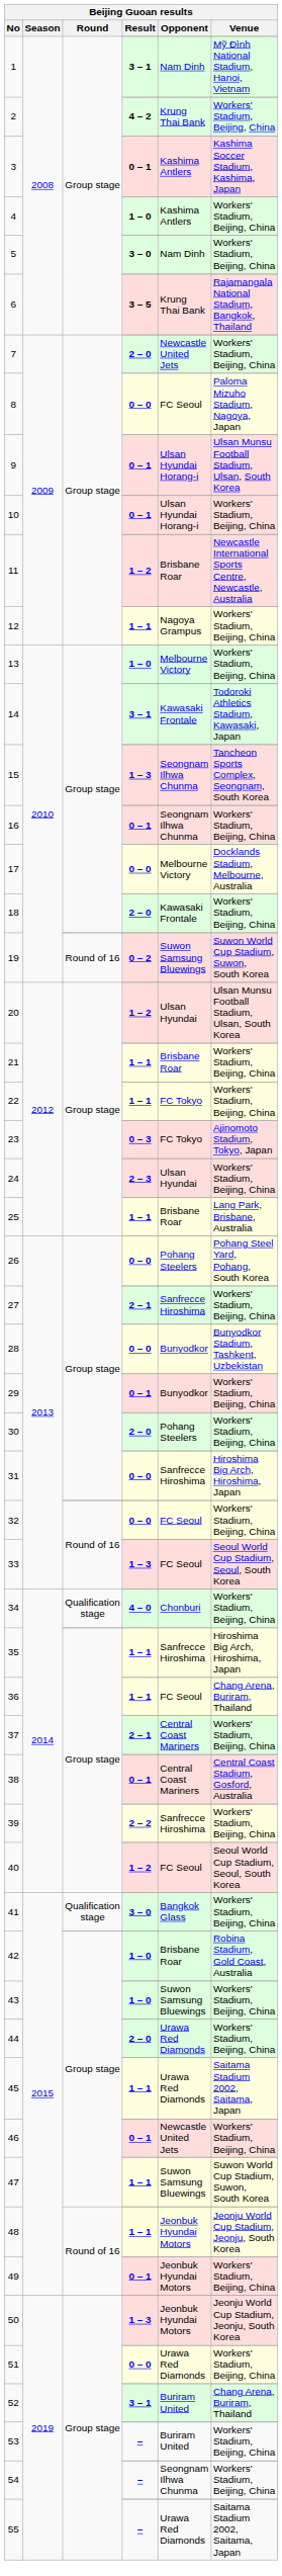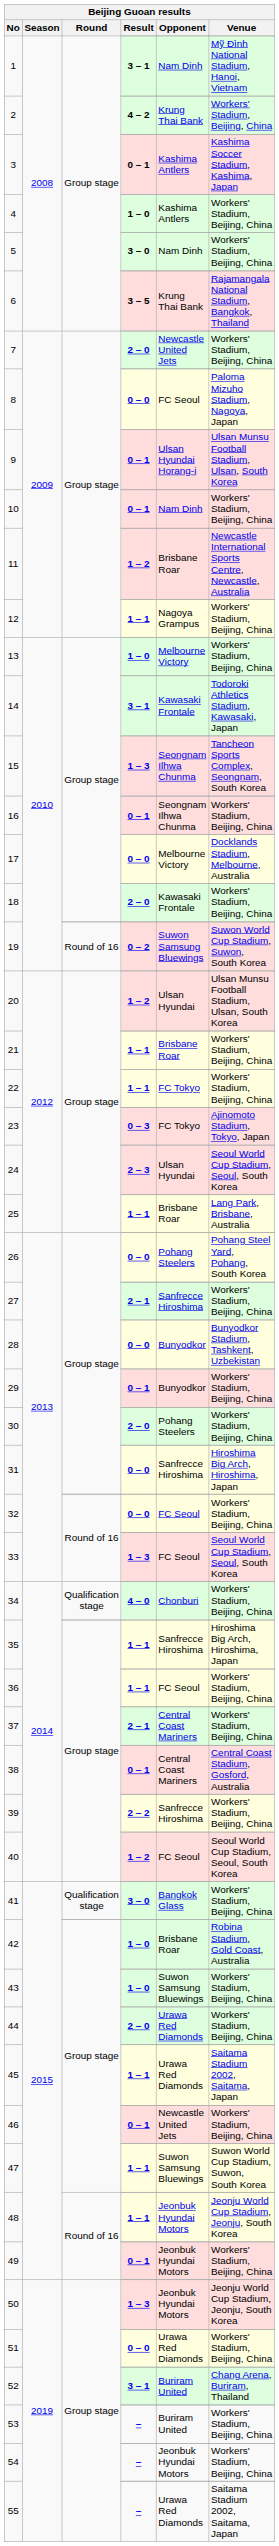 <table width=70% class="wikitable sortable collapsible collapsed" style="text-align:">
 <tr>
 <th colspan=6>Beijing Guoan results</th>
 </tr>
 <tr>
 <th width=5%>No</th>
 <th width=7%>Season</th>
 <th width=12%>Round</th>
 <th width=8%>Result</th>
 <th width=20%>Opponent</th>
 <th width=40%>Venue</th>
 </tr>
 <tr>
 <td rowspan=2 align=center>1</td>
 <td rowspan=12 align=center><a href='#'>2008</a></td>
 <td rowspan=12 align=center>Group stage</td>
 </tr>
 <tr bgcolor=#ddffdd>
 <td align=center><strong>3 – 1</strong></td>
 <td> <a href='#'>Nam Dinh</a></td>
 <td><a href='#'>Mỹ Đình National Stadium</a>, <a href='#'>Hanoi</a>, <a href='#'>Vietnam</a></td>
 </tr>
 <tr>
 <td rowspan=2 align=center>2</td>
 </tr>
 <tr bgcolor=#ddffdd>
 <td align=center><strong>4 – 2</strong></td>
 <td> <a href='#'>Krung Thai Bank</a></td>
 <td><a href='#'>Workers' Stadium</a>, <a href='#'>Beijing</a>, <a href='#'>China</a></td>
 </tr>
 <tr>
 <td rowspan=2 style="text-align:center;">3</td>
 </tr>
 <tr bgcolor=#ffdddd>
 <td align=center><strong>0 – 1</strong></td>
 <td> <a href='#'>Kashima Antlers</a></td>
 <td><a href='#'>Kashima Soccer Stadium</a>, <a href='#'>Kashima</a>, <a href='#'>Japan</a></td>
 </tr>
 <tr>
 <td rowspan=2 style="text-align:center;">4</td>
 </tr>
 <tr bgcolor=#ddffdd>
 <td align=center><strong>1 – 0</strong></td>
 <td> Kashima Antlers</td>
 <td>Workers' Stadium, Beijing, China</td>
 </tr>
 <tr>
 <td rowspan=2 style="text-align:center;">5</td>
 </tr>
 <tr bgcolor=#ddffdd>
 <td align=center><strong>3 – 0</strong></td>
 <td> Nam Dinh</td>
 <td>Workers' Stadium, Beijing, China</td>
 </tr>
 <tr>
 <td rowspan=2 style="text-align:center;">6</td>
 </tr>
 <tr bgcolor=#ffdddd>
 <td align=center><strong>3 – 5</strong></td>
 <td> Krung Thai Bank</td>
 <td><a href='#'>Rajamangala National Stadium</a>, <a href='#'>Bangkok</a>, <a href='#'>Thailand</a></td>
 </tr>
 <tr>
 <td rowspan=2 style="text-align:center;">7</td>
 <td rowspan=12 align=center><a href='#'>2009</a></td>
 <td rowspan=12 align=center>Group stage</td>
 </tr>
 <tr bgcolor=#ddffdd>
 <td align=center><a href='#'><strong>2 – 0</strong></a></td>
 <td> <a href='#'>Newcastle United Jets</a></td>
 <td>Workers' Stadium, Beijing, China</td>
 </tr>
 <tr>
 <td rowspan=2 align=center>8</td>
 </tr>
 <tr bgcolor=#ffffdd>
 <td align=center><a href='#'><strong>0 – 0</strong></a></td>
 <td> FC Seoul</td>
 <td><a href='#'>Paloma Mizuho Stadium</a>, <a href='#'>Nagoya</a>, Japan</td>
 </tr>
 <tr>
 <td rowspan=2 align=center>9</td>
 </tr>
 <tr bgcolor=#ffdddd>
 <td align=center><a href='#'><strong>0 – 1</strong></a></td>
 <td> <a href='#'>Ulsan Hyundai Horang-i</a></td>
 <td><a href='#'>Ulsan Munsu Football Stadium</a>, <a href='#'>Ulsan</a>, <a href='#'>South Korea</a></td>
 </tr>
 <tr>
 <td rowspan=2 align=center>10</td>
 </tr>
 <tr bgcolor=#ffdddd>
 <td align=center><a href='#'><strong>0 – 1</strong></a></td>
-<td> Ulsan Hyundai Horang-i</td>
+<td> <a href='#'>Nam Dinh</a></td>
 <td>Workers' Stadium, Beijing, China</td>
 </tr>
 <tr>
 <td rowspan=2 align=center>11</td>
 </tr>
 <tr bgcolor=#ffdddd>
 <td align=center><a href='#'><strong>1 – 2</strong></a></td>
 <td> Brisbane Roar</td>
 <td><a href='#'>Newcastle International Sports Centre</a>, <a href='#'>Newcastle</a>, <a href='#'>Australia</a></td>
 </tr>
 <tr>
 <td rowspan=2 align=center>12</td>
 </tr>
 <tr bgcolor=#ffffdd>
 <td align=center><a href='#'><strong>1 – 1</strong></a></td>
 <td> Nagoya Grampus</td>
 <td>Workers' Stadium, Beijing, China</td>
 </tr>
 <tr>
 <td rowspan=2 align=center>13</td>
 <td rowspan=14 align=center><a href='#'>2010</a></td>
 <td rowspan=12 align=center>Group stage</td>
 </tr>
 <tr bgcolor=#ddffdd>
 <td align=center><a href='#'><strong>1 – 0</strong></a></td>
 <td> <a href='#'>Melbourne Victory</a></td>
 <td>Workers' Stadium, Beijing, China</td>
 </tr>
 <tr>
 <td rowspan=2 align=center>14</td>
 </tr>
 <tr bgcolor=#ddffdd>
 <td align=center><a href='#'><strong>3 – 1</strong></a></td>
 <td> <a href='#'>Kawasaki Frontale</a></td>
 <td><a href='#'>Todoroki Athletics Stadium</a>, <a href='#'>Kawasaki</a>, Japan</td>
 </tr>
 <tr>
 <td rowspan=2 align=center>15</td>
 </tr>
 <tr bgcolor=#ffdddd>
 <td align=center><a href='#'><strong>1 – 3</strong></a></td>
 <td> <a href='#'>Seongnam Ilhwa Chunma</a></td>
 <td><a href='#'>Tancheon Sports Complex</a>, <a href='#'>Seongnam</a>, South Korea</td>
 </tr>
 <tr>
 <td rowspan=2 align=center>16</td>
 </tr>
 <tr bgcolor=#ffdddd>
 <td align=center><a href='#'><strong>0 – 1</strong></a></td>
 <td> Seongnam Ilhwa Chunma</td>
 <td>Workers' Stadium, Beijing, China</td>
 </tr>
 <tr>
 <td rowspan=2 align=center>17</td>
 </tr>
 <tr bgcolor=#ffffdd>
 <td align=center><a href='#'><strong>0 – 0</strong></a></td>
 <td> Melbourne Victory</td>
 <td><a href='#'>Docklands Stadium</a>, <a href='#'>Melbourne</a>, Australia</td>
 </tr>
 <tr>
 <td rowspan=2 align=center>18</td>
 </tr>
 <tr bgcolor=#ddffdd>
 <td align=center><a href='#'><strong>2 – 0</strong></a></td>
 <td> Kawasaki Frontale</td>
 <td>Workers' Stadium, Beijing, China</td>
 </tr>
 <tr>
 <td rowspan=2 align=center>19</td>
 </tr>
 <tr>
 <td align=center>Round of 16</td>
 <td bgcolor=#ffdddd align=center><a href='#'><strong>0 – 2</strong></a></td>
 <td bgcolor=#ffdddd> <a href='#'>Suwon Samsung Bluewings</a></td>
 <td bgcolor=#ffdddd><a href='#'>Suwon World Cup Stadium</a>, <a href='#'>Suwon</a>, South Korea</td>
 </tr>
 <tr>
 <td rowspan=2 align=center>20</td>
 <td rowspan=12 align=center><a href='#'>2012</a></td>
 <td rowspan=12 align=center>Group stage</td>
 </tr>
 <tr bgcolor=#ffdddd>
 <td align=center><a href='#'><strong>1 – 2</strong></a></td>
 <td> Ulsan Hyundai</td>
 <td>Ulsan Munsu Football Stadium, Ulsan, South Korea</td>
 </tr>
 <tr>
 <td rowspan=2 align=center>21</td>
 </tr>
 <tr bgcolor=#ffffdd>
 <td align=center><a href='#'><strong>1 – 1</strong></a></td>
 <td> <a href='#'>Brisbane Roar</a></td>
 <td>Workers' Stadium, Beijing, China</td>
 </tr>
 <tr>
 <td rowspan=2 align=center>22</td>
 </tr>
 <tr bgcolor=#ffffdd>
 <td align=center><a href='#'><strong>1 – 1</strong></a></td>
 <td> <a href='#'>FC Tokyo</a></td>
 <td>Workers' Stadium, Beijing, China</td>
 </tr>
 <tr>
 <td rowspan=2 align=center>23</td>
 </tr>
 <tr bgcolor=#ffdddd>
 <td align=center><a href='#'><strong>0 – 3</strong></a></td>
 <td> FC Tokyo</td>
 <td><a href='#'>Ajinomoto Stadium</a>, <a href='#'>Tokyo</a>, Japan</td>
 </tr>
 <tr>
 <td rowspan=2 align=center>24</td>
 </tr>
 <tr bgcolor=#ffdddd>
 <td align=center><a href='#'><strong>2 – 3</strong></a></td>
 <td> Ulsan Hyundai</td>
-<td>Workers' Stadium, Beijing, China</td>
+<td><a href='#'>Seoul World Cup Stadium</a>, <a href='#'>Seoul</a>, South Korea</td>
 </tr>
 <tr>
 <td rowspan=2 align=center>25</td>
 </tr>
 <tr bgcolor=#ffffdd>
 <td align=center><a href='#'><strong>1 – 1</strong></a></td>
 <td> Brisbane Roar</td>
 <td><a href='#'>Lang Park</a>, <a href='#'>Brisbane</a>, Australia</td>
 </tr>
 <tr>
 <td rowspan=2 align=center>26</td>
 <td rowspan=16 align=center><a href='#'>2013</a></td>
 <td rowspan=12 align=center>Group stage</td>
 </tr>
 <tr bgcolor=#ffffdd>
 <td align=center><a href='#'><strong>0 – 0</strong></a></td>
 <td> <a href='#'>Pohang Steelers</a></td>
 <td><a href='#'>Pohang Steel Yard</a>, <a href='#'>Pohang</a>, South Korea</td>
 </tr>
 <tr>
 <td rowspan=2 align=center>27</td>
 </tr>
 <tr bgcolor=#ddffdd>
 <td align=center><a href='#'><strong>2 – 1</strong></a></td>
 <td> <a href='#'>Sanfrecce Hiroshima</a></td>
 <td>Workers' Stadium, Beijing, China</td>
 </tr>
 <tr>
 <td rowspan=2 align=center>28</td>
 </tr>
 <tr bgcolor=#ffffdd>
 <td align=center><a href='#'><strong>0 – 0</strong></a></td>
 <td> <a href='#'>Bunyodkor</a></td>
 <td><a href='#'>Bunyodkor Stadium</a>, <a href='#'>Tashkent</a>, <a href='#'>Uzbekistan</a></td>
 </tr>
 <tr>
 <td rowspan=2 align=center>29</td>
 </tr>
 <tr bgcolor=#ffdddd>
 <td align=center><a href='#'><strong>0 – 1</strong></a></td>
 <td> Bunyodkor</td>
 <td>Workers' Stadium, Beijing, China</td>
 </tr>
 <tr>
 <td rowspan=2 align=center>30</td>
 </tr>
 <tr bgcolor=#ddffdd>
 <td align=center><a href='#'><strong>2 – 0</strong></a></td>
 <td> Pohang Steelers</td>
 <td>Workers' Stadium, Beijing, China</td>
 </tr>
 <tr>
 <td rowspan=2 align=center>31</td>
 </tr>
 <tr bgcolor=#ffffdd>
 <td align=center><a href='#'><strong>0 – 0</strong></a></td>
 <td> Sanfrecce Hiroshima</td>
 <td><a href='#'>Hiroshima Big Arch</a>, <a href='#'>Hiroshima</a>, Japan</td>
 </tr>
 <tr>
 <td rowspan=2 align=center>32</td>
 </tr>
 <tr>
 <td rowspan=3 align=center>Round of 16</td>
 <td bgcolor=#ffffdd align=center><a href='#'><strong>0 – 0</strong></a></td>
 <td bgcolor=#ffffdd> <a href='#'>FC Seoul</a></td>
 <td bgcolor=#ffffdd>Workers' Stadium, Beijing, China</td>
 </tr>
 <tr>
 <td rowspan=2 align=center>33</td>
 </tr>
 <tr bgcolor=#ffdddd>
 <td align=center><a href='#'><strong>1 – 3</strong></a></td>
 <td> FC Seoul</td>
 <td><a href='#'>Seoul World Cup Stadium</a>, <a href='#'>Seoul</a>, South Korea</td>
 </tr>
 <tr>
 <td rowspan=2 align=center>34</td>
 <td rowspan=14 align=center><a href='#'>2014</a></td>
 <td rowspan=2 align=center>Qualification stage</td>
 </tr>
 <tr bgcolor=#ddffdd>
 <td align=center><a href='#'><strong>4 – 0</strong></a></td>
 <td> <a href='#'>Chonburi</a></td>
 <td>Workers' Stadium, Beijing, China</td>
 </tr>
 <tr>
 <td rowspan=2 align=center>35</td>
 </tr>
 <tr>
 <td rowspan=11 align=center>Group stage</td>
 <td bgcolor=#ffffdd align=center><a href='#'><strong>1 – 1</strong></a></td>
 <td bgcolor=#ffffdd> Sanfrecce Hiroshima</td>
 <td bgcolor=#ffffdd>Hiroshima Big Arch, Hiroshima, Japan</td>
 </tr>
 <tr>
 <td rowspan=2 align=center>36</td>
 </tr>
 <tr bgcolor=#ffffdd>
 <td align=center><a href='#'><strong>1 – 1</strong></a></td>
 <td> FC Seoul</td>
-<td><a href='#'>Chang Arena</a>, <a href='#'>Buriram</a>, Thailand</td>
+<td>Workers' Stadium, Beijing, China</td>
 </tr>
 <tr>
 <td rowspan=2 align=center>37</td>
 </tr>
 <tr bgcolor=#ddffdd>
 <td align=center><a href='#'><strong>2 – 1</strong></a></td>
 <td> <a href='#'>Central Coast Mariners</a></td>
 <td>Workers' Stadium, Beijing, China</td>
 </tr>
 <tr>
 <td rowspan=2 align=center>38</td>
 </tr>
 <tr bgcolor=#ffdddd>
 <td align=center><a href='#'><strong>0 – 1</strong></a></td>
 <td> Central Coast Mariners</td>
 <td><a href='#'>Central Coast Stadium</a>, <a href='#'>Gosford</a>, Australia</td>
 </tr>
 <tr>
 <td rowspan=2 align=center>39</td>
 </tr>
 <tr bgcolor=#ffffdd>
 <td align=center><a href='#'><strong>2 – 2</strong></a></td>
 <td> Sanfrecce Hiroshima</td>
 <td>Workers' Stadium, Beijing, China</td>
 </tr>
 <tr>
 <td rowspan=2 align=center>40</td>
 </tr>
 <tr bgcolor=#ffdddd>
 <td align=center><a href='#'><strong>1 – 2</strong></a></td>
 <td> FC Seoul</td>
 <td>Seoul World Cup Stadium, Seoul, South Korea</td>
 </tr>
 <tr>
 <td rowspan=2 align=center>41</td>
 <td rowspan=18 align=center><a href='#'>2015</a></td>
 <td rowspan=2 align=center>Qualification stage</td>
 </tr>
 <tr bgcolor=#ddffdd>
 <td align=center><a href='#'><strong>3 – 0</strong></a></td>
 <td> <a href='#'>Bangkok Glass</a></td>
 <td>Workers' Stadium, Beijing, China</td>
 </tr>
 <tr>
 <td rowspan=2 align=center>42</td>
 </tr>
 <tr>
 <td rowspan=12 align=center>Group stage</td>
 <td bgcolor=#ddffdd align=center><a href='#'><strong>1 – 0</strong></a></td>
 <td bgcolor=#ddffdd> Brisbane Roar</td>
 <td bgcolor=#ddffdd><a href='#'>Robina Stadium</a>, <a href='#'>Gold Coast</a>, Australia</td>
 </tr>
 <tr>
 <td rowspan=2 align=center>43</td>
 </tr>
 <tr bgcolor=#ddffdd>
 <td align=center><a href='#'><strong>1 – 0</strong></a></td>
 <td> Suwon Samsung Bluewings</td>
 <td>Workers' Stadium, Beijing, China</td>
 </tr>
 <tr>
 <td rowspan=2 align=center>44</td>
 </tr>
 <tr bgcolor=#ddffdd>
 <td align=center><a href='#'><strong>2 – 0</strong></a></td>
 <td> <a href='#'>Urawa Red Diamonds</a></td>
 <td>Workers' Stadium, Beijing, China</td>
 </tr>
 <tr>
 <td rowspan=2 align=center>45</td>
 </tr>
 <tr bgcolor=#ffffdd>
 <td align=center><a href='#'><strong>1 – 1</strong></a></td>
 <td> Urawa Red Diamonds</td>
 <td><a href='#'>Saitama Stadium 2002</a>, <a href='#'>Saitama</a>, Japan</td>
 </tr>
 <tr>
 <td rowspan=2 align=center>46</td>
 </tr>
 <tr bgcolor=#ffdddd>
 <td align=center><a href='#'><strong>0 – 1</strong></a></td>
 <td> Newcastle United Jets</td>
 <td>Workers' Stadium, Beijing, China</td>
 </tr>
 <tr>
 <td rowspan=2 align=center>47</td>
 </tr>
 <tr bgcolor=#ffffdd>
 <td align=center><a href='#'><strong>1 – 1</strong></a></td>
 <td> Suwon Samsung Bluewings</td>
 <td>Suwon World Cup Stadium, Suwon, South Korea</td>
 </tr>
 <tr>
 <td rowspan=2 align=center>48</td>
 </tr>
 <tr>
 <td rowspan=3 align=center>Round of 16</td>
 <td bgcolor=#ffffdd align=center><a href='#'><strong>1 – 1</strong></a></td>
 <td bgcolor=#ffffdd> <a href='#'>Jeonbuk Hyundai Motors</a></td>
 <td bgcolor=#ffffdd><a href='#'>Jeonju World Cup Stadium</a>, <a href='#'>Jeonju</a>, South Korea</td>
 </tr>
 <tr>
 <td rowspan=2 align=center>49</td>
 </tr>
 <tr bgcolor=#ffdddd>
 <td align=center><a href='#'><strong>0 – 1</strong></a></td>
 <td> Jeonbuk Hyundai Motors</td>
 <td>Workers' Stadium, Beijing, China</td>
 </tr>
 <tr>
 <td rowspan=2 align=center>50</td>
 <td rowspan=12 align=center><a href='#'>2019</a></td>
 <td rowspan=12 align=center>Group stage</td>
 </tr>
 <tr bgcolor=#ffdddd>
 <td align=center><a href='#'><strong>1 – 3</strong></a></td>
 <td> Jeonbuk Hyundai Motors</td>
 <td>Jeonju World Cup Stadium, Jeonju, South Korea</td>
 </tr>
 <tr>
 <td rowspan=2 align=center>51</td>
 </tr>
 <tr bgcolor=#ffffdd>
 <td align=center><a href='#'><strong>0 – 0</strong></a></td>
 <td> Urawa Red Diamonds</td>
 <td>Workers' Stadium, Beijing, China</td>
 </tr>
 <tr>
 <td rowspan=2 align=center>52</td>
 </tr>
 <tr bgcolor=#ddffdd>
 <td align=center><a href='#'><strong>3 – 1</strong></a></td>
 <td> <a href='#'>Buriram United</a></td>
 <td><a href='#'>Chang Arena</a>, <a href='#'>Buriram</a>, Thailand</td>
 </tr>
 <tr>
 <td rowspan=2 align=center>53</td>
 </tr>
 <tr>
 <td align=center><a href='#'><strong>  –  </strong></a></td>
 <td> Buriram United</td>
 <td>Workers' Stadium, Beijing, China</td>
 </tr>
 <tr>
 <td rowspan=2 align=center>54</td>
 </tr>
 <tr>
 <td align=center><a href='#'><strong>  –  </strong></a></td>
-<td> Seongnam Ilhwa Chunma</td>
+<td> Jeonbuk Hyundai Motors</td>
 <td>Workers' Stadium, Beijing, China</td>
 </tr>
 <tr>
 <td rowspan=2 align=center>55</td>
 </tr>
 <tr>
 <td align=center><a href='#'><strong>  –  </strong></a></td>
 <td> Urawa Red Diamonds</td>
 <td>Saitama Stadium 2002, Saitama, Japan</td>
 </tr>
 </table>
